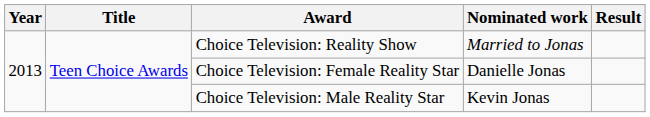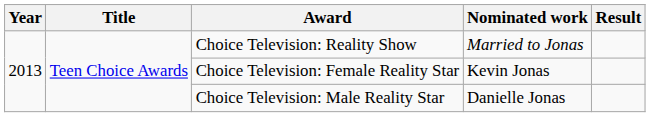 <table class="wikitable">
 <tr>
 <th>Year</th>
 <th>Title</th>
 <th>Award</th>
 <th>Nominated work</th>
 <th>Result</th>
 </tr>
 <tr>
 <td rowspan="3">2013</td>
 <td rowspan="3"><a href='#'>Teen Choice Awards</a></td>
 <td>Choice Television: Reality Show</td>
 <td><em>Married to Jonas</em></td>
 <td></td>
 </tr>
 <tr>
 <td>Choice Television: Female Reality Star</td>
-<td>Danielle Jonas</td>
+<td>Kevin Jonas</td>
 <td></td>
 </tr>
 <tr>
 <td>Choice Television: Male Reality Star</td>
-<td>Kevin Jonas</td>
+<td>Danielle Jonas</td>
 <td></td>
 </tr>
 </table>
